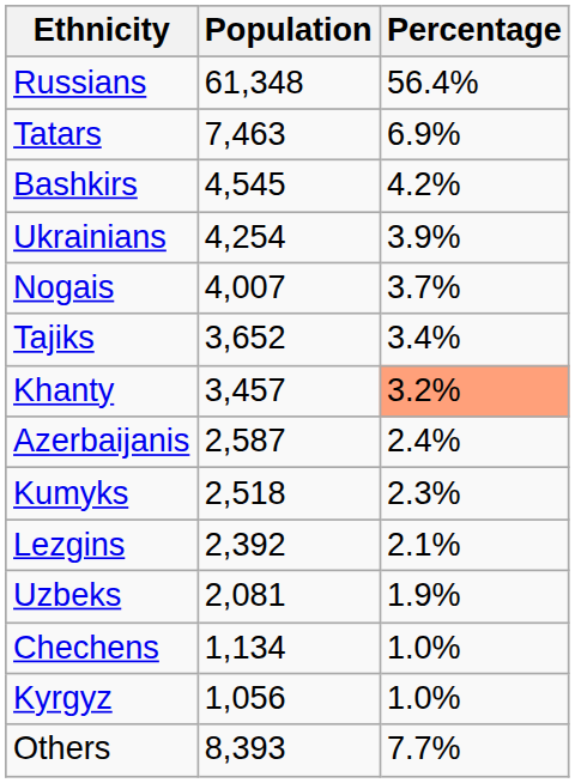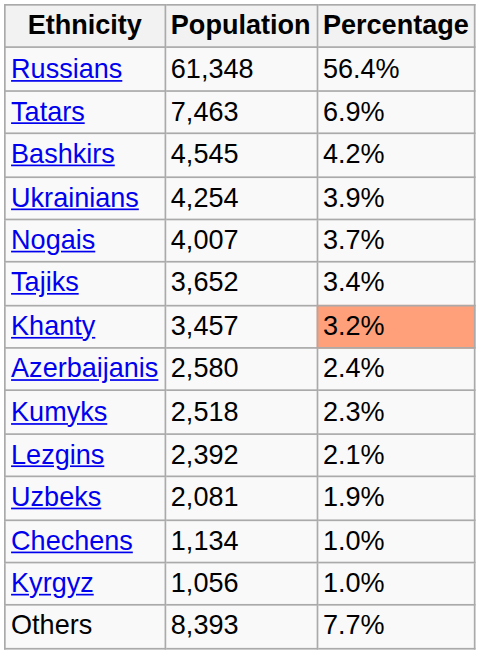 <table class="wikitable">
 <tr>
 <th>Ethnicity</th>
 <th>Population</th>
 <th>Percentage</th>
 </tr>
 <tr>
 <td><a href='#'>Russians</a></td>
 <td>61,348</td>
 <td>56.4%</td>
 </tr>
 <tr>
 <td><a href='#'>Tatars</a></td>
 <td>7,463</td>
 <td>6.9%</td>
 </tr>
 <tr>
 <td><a href='#'>Bashkirs</a></td>
 <td>4,545</td>
 <td>4.2%</td>
 </tr>
 <tr>
 <td><a href='#'>Ukrainians</a></td>
 <td>4,254</td>
 <td>3.9%</td>
 </tr>
 <tr>
 <td><a href='#'>Nogais</a></td>
 <td>4,007</td>
 <td>3.7%</td>
 </tr>
 <tr>
 <td><a href='#'>Tajiks</a></td>
 <td>3,652</td>
 <td>3.4%</td>
 </tr>
 <tr>
 <td><a href='#'>Khanty</a></td>
 <td>3,457</td>
 <td style="background: lightsalmon;">3.2%</td>
 </tr>
 <tr>
 <td><a href='#'>Azerbaijanis</a></td>
-<td>2,587</td>
+<td>2,580</td>
 <td>2.4%</td>
 </tr>
 <tr>
 <td><a href='#'>Kumyks</a></td>
 <td>2,518</td>
 <td>2.3%</td>
 </tr>
 <tr>
 <td><a href='#'>Lezgins</a></td>
 <td>2,392</td>
 <td>2.1%</td>
 </tr>
 <tr>
 <td><a href='#'>Uzbeks</a></td>
 <td>2,081</td>
 <td>1.9%</td>
 </tr>
 <tr>
 <td><a href='#'>Chechens</a></td>
 <td>1,134</td>
 <td>1.0%</td>
 </tr>
 <tr>
 <td><a href='#'>Kyrgyz</a></td>
 <td>1,056</td>
 <td>1.0%</td>
 </tr>
 <tr>
 <td>Others</td>
 <td>8,393</td>
 <td>7.7%</td>
 </tr>
 </table>
